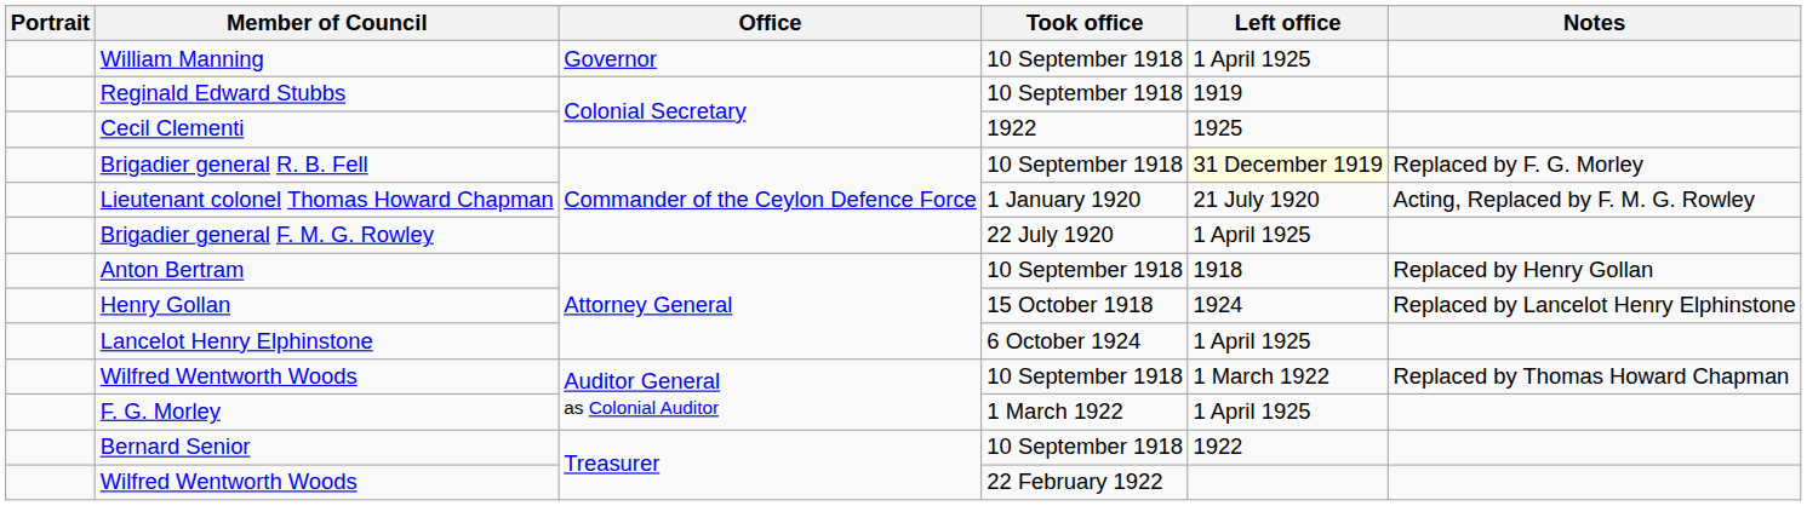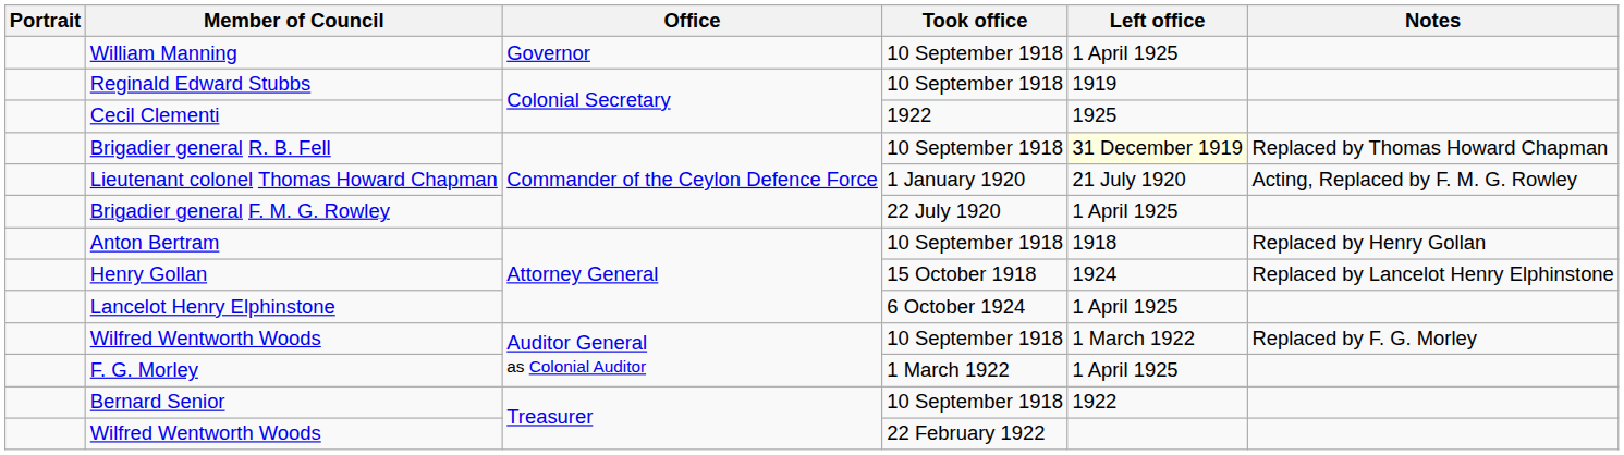 <table class="wikitable sortable" text-align:center">
 <tr>
 <th>Portrait</th>
 <th>Member of Council</th>
 <th>Office</th>
 <th>Took office</th>
 <th>Left office</th>
 <th>Notes</th>
 </tr>
 <tr>
 <td></td>
 <td><a href='#'>William Manning</a></td>
 <td><a href='#'>Governor</a></td>
 <td>10 September 1918</td>
 <td>1 April 1925</td>
 <td></td>
 </tr>
 <tr>
 <td></td>
 <td><a href='#'>Reginald Edward Stubbs</a></td>
 <td rowspan=2><a href='#'>Colonial Secretary</a></td>
 <td>10 September 1918</td>
 <td>1919</td>
 <td></td>
 </tr>
 <tr>
 <td></td>
 <td><a href='#'>Cecil Clementi</a></td>
 <td>1922</td>
 <td>1925</td>
 <td></td>
 </tr>
 <tr>
 <td></td>
 <td><a href='#'>Brigadier general</a> <a href='#'>R. B. Fell</a></td>
 <td rowspan=3><a href='#'>Commander of the Ceylon Defence Force</a></td>
 <td>10 September 1918</td>
 <td style="background: lightyellow;">31 December 1919</td>
-<td>Replaced by F. G. Morley</td>
+<td>Replaced by Thomas Howard Chapman</td>
 </tr>
 <tr>
 <td></td>
 <td><a href='#'>Lieutenant colonel</a> <a href='#'>Thomas Howard Chapman</a></td>
 <td>1 January 1920</td>
 <td>21 July 1920</td>
 <td>Acting, Replaced by F. M. G. Rowley</td>
 </tr>
 <tr>
 <td></td>
 <td><a href='#'>Brigadier general</a> <a href='#'>F. M. G. Rowley</a></td>
 <td>22 July 1920</td>
 <td>1 April 1925</td>
 <td></td>
 </tr>
 <tr>
 <td></td>
 <td><a href='#'>Anton Bertram</a></td>
 <td rowspan=3><a href='#'>Attorney General</a></td>
 <td>10 September 1918</td>
 <td>1918</td>
 <td>Replaced by Henry Gollan</td>
 </tr>
 <tr>
 <td></td>
 <td><a href='#'>Henry Gollan</a></td>
 <td>15 October 1918</td>
 <td>1924</td>
 <td>Replaced by Lancelot Henry Elphinstone</td>
 </tr>
 <tr>
 <td></td>
 <td><a href='#'>Lancelot Henry Elphinstone</a></td>
 <td>6 October 1924</td>
 <td>1 April 1925</td>
 <td></td>
 </tr>
 <tr>
 <td></td>
 <td><a href='#'>Wilfred Wentworth Woods</a></td>
 <td rowspan=2><a href='#'>Auditor General</a><br><small>as <a href='#'>Colonial Auditor</a></small></td>
 <td>10 September 1918</td>
 <td>1 March 1922</td>
-<td>Replaced by Thomas Howard Chapman</td>
+<td>Replaced by F. G. Morley</td>
 </tr>
 <tr>
 <td></td>
 <td><a href='#'>F. G. Morley</a></td>
 <td>1 March 1922</td>
 <td>1 April 1925</td>
 <td></td>
 </tr>
 <tr>
 <td></td>
 <td><a href='#'>Bernard Senior</a></td>
 <td rowspan=2><a href='#'>Treasurer</a></td>
 <td>10 September 1918</td>
 <td>1922</td>
 <td></td>
 </tr>
 <tr>
 <td></td>
 <td><a href='#'>Wilfred Wentworth Woods</a></td>
 <td>22 February 1922</td>
 <td></td>
 <td></td>
 </tr>
 </table>
